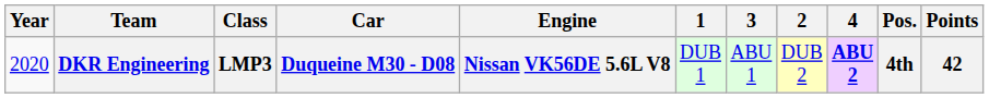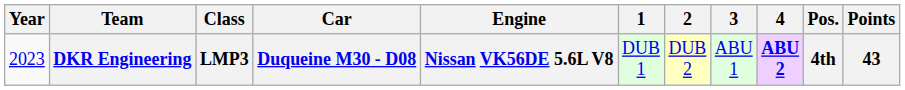 <table class="wikitable" style="text-align:center; font-size:85%">
 <tr>
 <th>Year</th>
 <th>Team</th>
 <th>Class</th>
 <th>Car</th>
 <th>Engine</th>
 <th>1</th>
+<th>2</th>
 <th>3</th>
-<th>2</th>
 <th>4</th>
 <th>Pos.</th>
 <th>Points</th>
 </tr>
 <tr>
-<td><a href='#'>2020</a></td>
+<td><a href='#'>2023</a></td>
 <th nowrap><a href='#'>DKR Engineering</a></th>
 <th>LMP3</th>
 <th nowrap><a href='#'>Duqueine M30 - D08</a></th>
 <th nowrap><a href='#'>Nissan</a> <a href='#'>VK56DE</a> 5.6L V8</th>
 <td style="background:#DFFFDF;"><a href='#'>DUB<br>1</a><br></td>
+<td style="background:#FFFFBF;"><a href='#'>DUB<br>2</a><br></td>
 <td style="background:#DFFFDF;"><a href='#'>ABU<br>1</a><br></td>
-<td style="background:#FFFFBF;"><a href='#'>DUB<br>2</a><br></td>
 <td style="background:#EFCFFF;"><strong><a href='#'>ABU<br>2</a><br></strong></td>
 <th>4th</th>
-<th>42</th>
+<th>43</th>
 </tr>
 </table>
